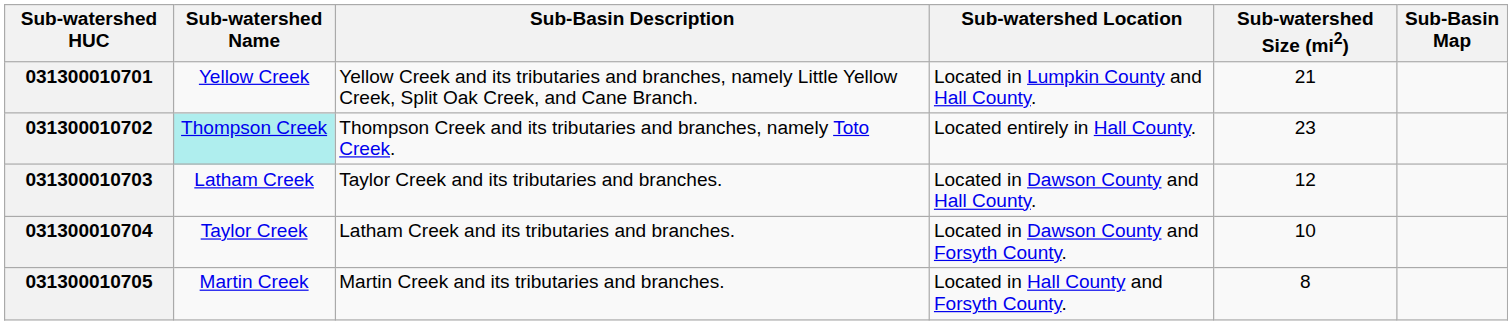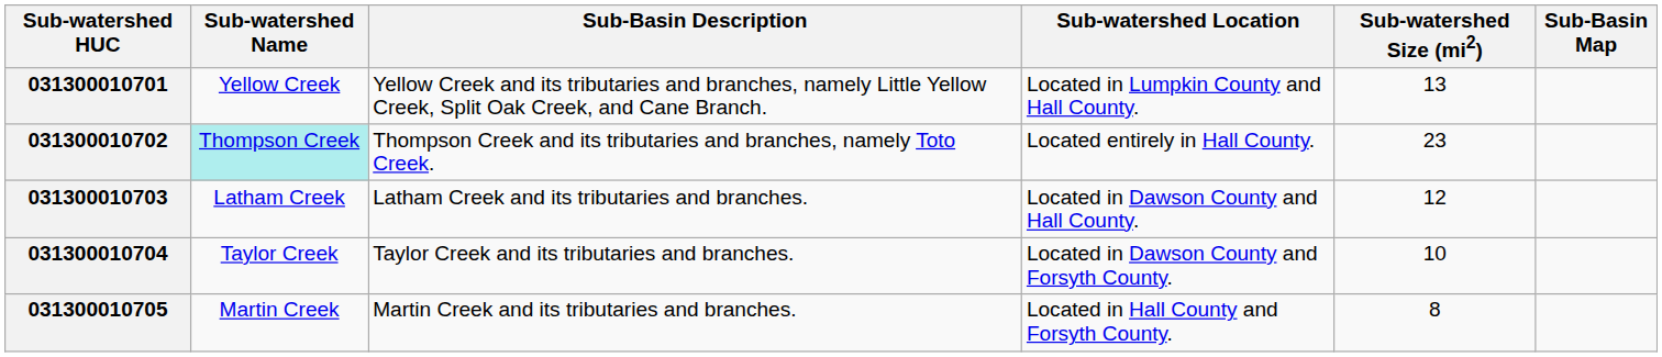 <table class="wikitable" border="1" style="margin: 1em auto 1em auto;">
 <tr valign="top">
 <th scope="col">Sub-watershed HUC</th>
 <th scope="col">Sub-watershed Name</th>
 <th scope="col">Sub-Basin Description</th>
 <th scope="col">Sub-watershed Location</th>
 <th scope="col">Sub-watershed Size (mi<sup>2</sup>)</th>
 <th scope="col">Sub-Basin Map</th>
 </tr>
 <tr valign="top">
 <th scope="row">031300010701</th>
 <td align="center"><a href='#'>Yellow Creek</a></td>
 <td align="left">Yellow Creek and its tributaries and branches, namely Little Yellow Creek, Split Oak Creek, and Cane Branch.</td>
 <td>Located in <a href='#'>Lumpkin County</a> and <a href='#'>Hall County</a>.</td>
-<td align="center">21</td>
+<td align="center">13</td>
 <td align="right"></td>
 </tr>
 <tr valign="top">
 <th scope="row">031300010702</th>
 <td align="center" style="background: paleturquoise;"><a href='#'>Thompson Creek</a></td>
 <td align="left">Thompson Creek and its tributaries and branches, namely <a href='#'>Toto Creek</a>.</td>
 <td>Located entirely in <a href='#'>Hall County</a>.</td>
 <td align="center">23</td>
 <td align="right"></td>
 </tr>
 <tr valign="top">
 <th scope="row">031300010703</th>
 <td align="center"><a href='#'>Latham Creek</a></td>
-<td align="left">Taylor Creek and its tributaries and branches.</td>
+<td align="left">Latham Creek and its tributaries and branches.</td>
 <td>Located in <a href='#'>Dawson County</a> and <a href='#'>Hall County</a>.</td>
 <td align="center">12</td>
 <td align="right"></td>
 </tr>
 <tr valign="top">
 <th scope="row">031300010704</th>
 <td align="center"><a href='#'>Taylor Creek</a></td>
-<td align="left">Latham Creek and its tributaries and branches.</td>
+<td align="left">Taylor Creek and its tributaries and branches.</td>
 <td>Located in <a href='#'>Dawson County</a> and <a href='#'>Forsyth County</a>.</td>
 <td align="center">10</td>
 <td align="right"></td>
 </tr>
 <tr valign="top">
 <th scope="row">031300010705</th>
 <td align="center"><a href='#'>Martin Creek</a></td>
 <td align="left">Martin Creek and its tributaries and branches.</td>
 <td>Located in <a href='#'>Hall County</a> and <a href='#'>Forsyth County</a>.</td>
 <td align="center">8</td>
 <td align="right"></td>
 </tr>
 </table>
